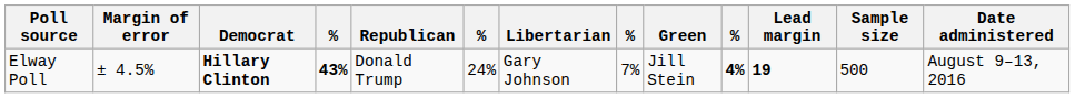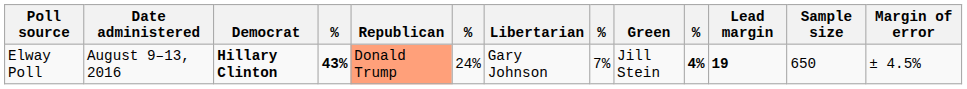 <table class="wikitable">
 <tr valign=bottom>
 <th>Poll source</th>
-<th>Margin of error</th>
+<th>Date administered</th>
 <th>Democrat</th>
 <th>%</th>
 <th>Republican</th>
 <th>%</th>
 <th>Libertarian</th>
 <th>%</th>
 <th>Green</th>
 <th>%</th>
 <th>Lead margin</th>
 <th>Sample size</th>
-<th>Date administered</th>
+<th>Margin of error</th>
 </tr>
 <tr>
 <td>Elway Poll</td>
-<td>± 4.5%</td>
+<td>August 9–13, 2016</td>
 <td><strong>Hillary Clinton</strong></td>
 <td><strong>43%</strong></td>
-<td>Donald Trump</td>
+<td style="background: lightsalmon;">Donald Trump</td>
 <td>24%</td>
 <td>Gary Johnson</td>
 <td>7%</td>
 <td>Jill Stein</td>
 <td><strong>4%</strong></td>
 <td><strong>19</strong></td>
-<td>500</td>
-<td>August 9–13, 2016</td>
+<td>650</td>
+<td>± 4.5%</td>
 </tr>
 </table>
